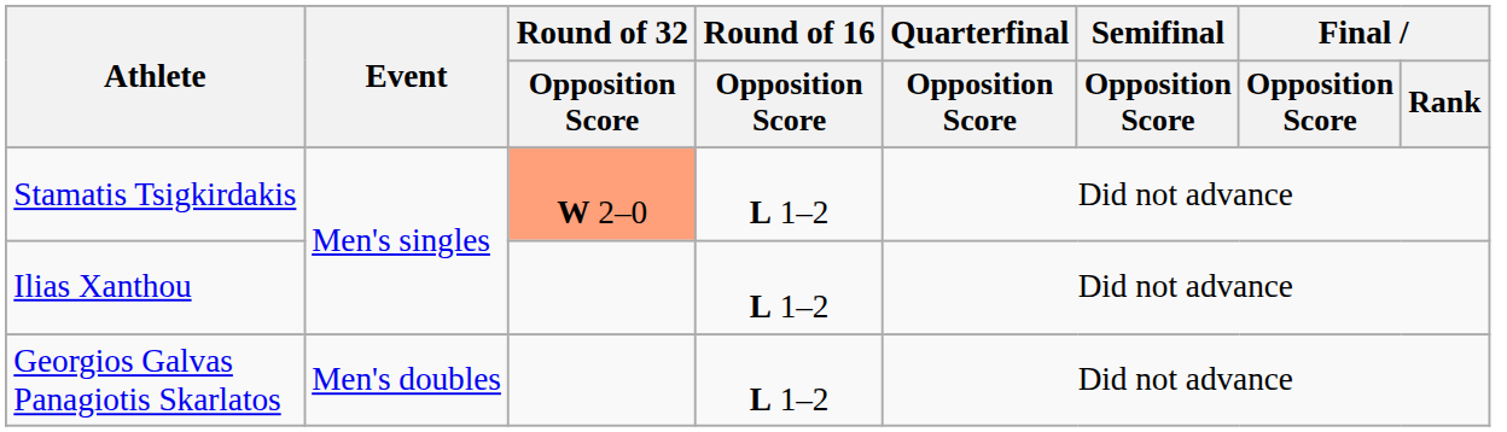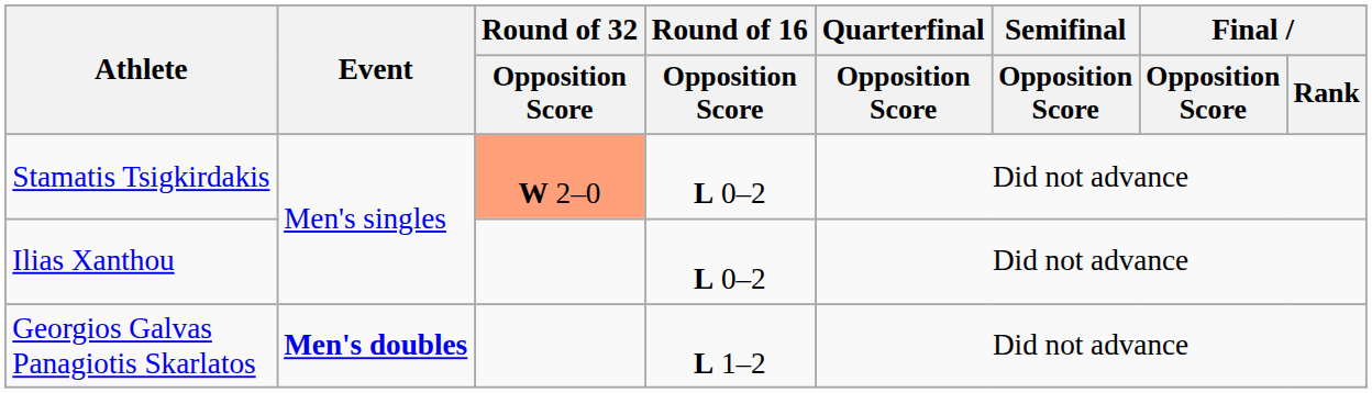 <table class="wikitable" style="font-size:90%">
 <tr>
 <th rowspan=2>Athlete</th>
 <th rowspan=2>Event</th>
 <th>Round of 32</th>
 <th>Round of 16</th>
 <th>Quarterfinal</th>
 <th>Semifinal</th>
 <th colspan=2>Final / </th>
 </tr>
 <tr style="font-size:95%">
 <th>Opposition<br>Score</th>
 <th>Opposition<br>Score</th>
 <th>Opposition<br>Score</th>
 <th>Opposition<br>Score</th>
 <th>Opposition<br>Score</th>
 <th>Rank</th>
 </tr>
 <tr align=center>
 <td align=left><a href='#'>Stamatis Tsigkirdakis</a></td>
 <td align=left rowspan=2><a href='#'>Men's singles</a></td>
 <td style="background: lightsalmon;"><br><strong>W</strong> 2–0</td>
-<td><br><strong>L</strong> 1–2</td>
+<td><br><strong>L</strong> 0–2</td>
 <td colspan=4>Did not advance</td>
 </tr>
 <tr align=center>
 <td align=left><a href='#'>Ilias Xanthou</a></td>
 <td></td>
-<td><br><strong>L</strong> 1–2</td>
+<td><br><strong>L</strong> 0–2</td>
 <td colspan=4>Did not advance</td>
 </tr>
 <tr align=center>
 <td align=left><a href='#'>Georgios Galvas</a><br><a href='#'>Panagiotis Skarlatos</a></td>
-<td align=left><a href='#'>Men's doubles</a></td>
+<td align=left><strong><a href='#'>Men's doubles</a></strong></td>
 <td></td>
 <td><br><strong>L</strong> 1–2</td>
 <td colspan=4>Did not advance</td>
 </tr>
 </table>
